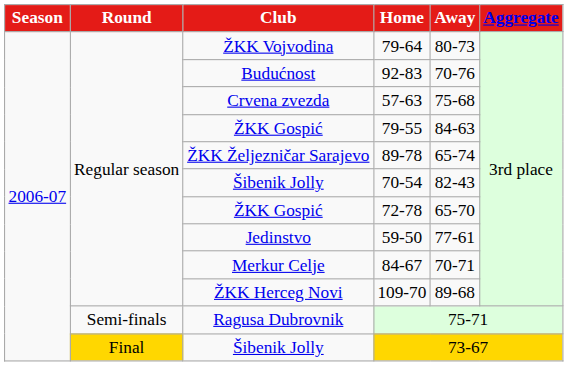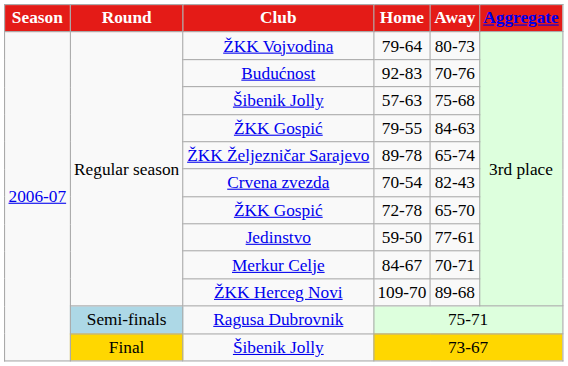 <table class="wikitable" style="text-align: center;">
 <tr>
 <th style="color:white; background:#E41B17;">Season</th>
 <th style="color:white; background:#E41B17;">Round</th>
 <th style="color:white; background:#E41B17;">Club</th>
 <th style="color:white; background:#E41B17;">Home</th>
 <th style="color:white; background:#E41B17;">Away</th>
 <th style="color:white; background:#E41B17;"><a href='#'>Aggregate</a></th>
 </tr>
 <tr>
 <td rowspan="12"><a href='#'>2006-07</a></td>
 <td rowspan="10">Regular season</td>
 <td> <a href='#'>ŽKK Vojvodina</a></td>
 <td>79-64</td>
 <td>80-73</td>
 <td rowspan="10" style="text-align:center; background:#dfd;">3rd place</td>
 </tr>
 <tr>
 <td> <a href='#'>Budućnost</a></td>
 <td>92-83</td>
 <td>70-76</td>
 </tr>
 <tr>
-<td> <a href='#'>Crvena zvezda</a></td>
+<td> <a href='#'>Šibenik Jolly</a></td>
 <td>57-63</td>
 <td>75-68</td>
 </tr>
 <tr>
 <td> <a href='#'>ŽKK Gospić</a></td>
 <td>79-55</td>
 <td>84-63</td>
 </tr>
 <tr>
 <td> <a href='#'>ŽKK Željezničar Sarajevo</a></td>
 <td>89-78</td>
 <td>65-74</td>
 </tr>
 <tr>
-<td> <a href='#'>Šibenik Jolly</a></td>
+<td> <a href='#'>Crvena zvezda</a></td>
 <td>70-54</td>
 <td>82-43</td>
 </tr>
 <tr>
 <td> <a href='#'>ŽKK Gospić</a></td>
 <td>72-78</td>
 <td>65-70</td>
 </tr>
 <tr>
 <td> <a href='#'>Jedinstvo</a></td>
 <td>59-50</td>
 <td>77-61</td>
 </tr>
 <tr>
 <td> <a href='#'>Merkur Celje</a></td>
 <td>84-67</td>
 <td>70-71</td>
 </tr>
 <tr>
 <td> <a href='#'>ŽKK Herceg Novi</a></td>
 <td>109-70</td>
 <td>89-68</td>
 </tr>
 <tr>
-<td>Semi-finals</td>
+<td style="background: lightblue;">Semi-finals</td>
 <td> <a href='#'>Ragusa Dubrovnik</a></td>
 <td colspan="3" style="text-align:center; background:#dfd;">75-71</td>
 </tr>
 <tr>
 <td style="text-align:center; background:gold">Final</td>
 <td> <a href='#'>Šibenik Jolly</a></td>
 <td colspan=3 style="text-align:center; background:gold">73-67</td>
 </tr>
 </table>
